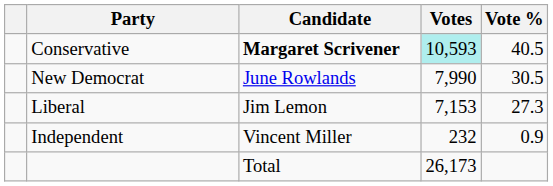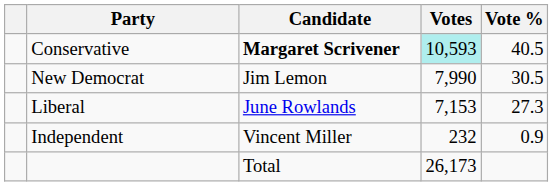 <table class="wikitable">
 <tr>
 <th></th>
 <th scope="col" width="175">Party</th>
 <th scope="col" width="150">Candidate</th>
 <th>Votes</th>
 <th>Vote %</th>
 </tr>
 <tr>
 <td>   </td>
 <td>Conservative</td>
 <td><strong>Margaret Scrivener</strong></td>
 <td align=right style="background: paleturquoise;">10,593</td>
 <td align=right>40.5</td>
 </tr>
 <tr |>
 <td>   </td>
 <td>New Democrat</td>
-<td><a href='#'>June Rowlands</a></td>
+<td>Jim Lemon</td>
 <td align=right>7,990</td>
 <td align=right>30.5</td>
 </tr>
 <tr |>
 <td>   </td>
 <td>Liberal</td>
-<td>Jim Lemon</td>
+<td><a href='#'>June Rowlands</a></td>
 <td align=right>7,153</td>
 <td align=right>27.3</td>
 </tr>
 <tr |>
 <td>   </td>
 <td>Independent</td>
 <td>Vincent Miller</td>
 <td align=right>232</td>
 <td align=right>0.9<br></td>
 </tr>
 <tr |>
 <td></td>
 <td></td>
 <td>Total</td>
 <td align=right>26,173</td>
 <td></td>
 </tr>
 </table>
